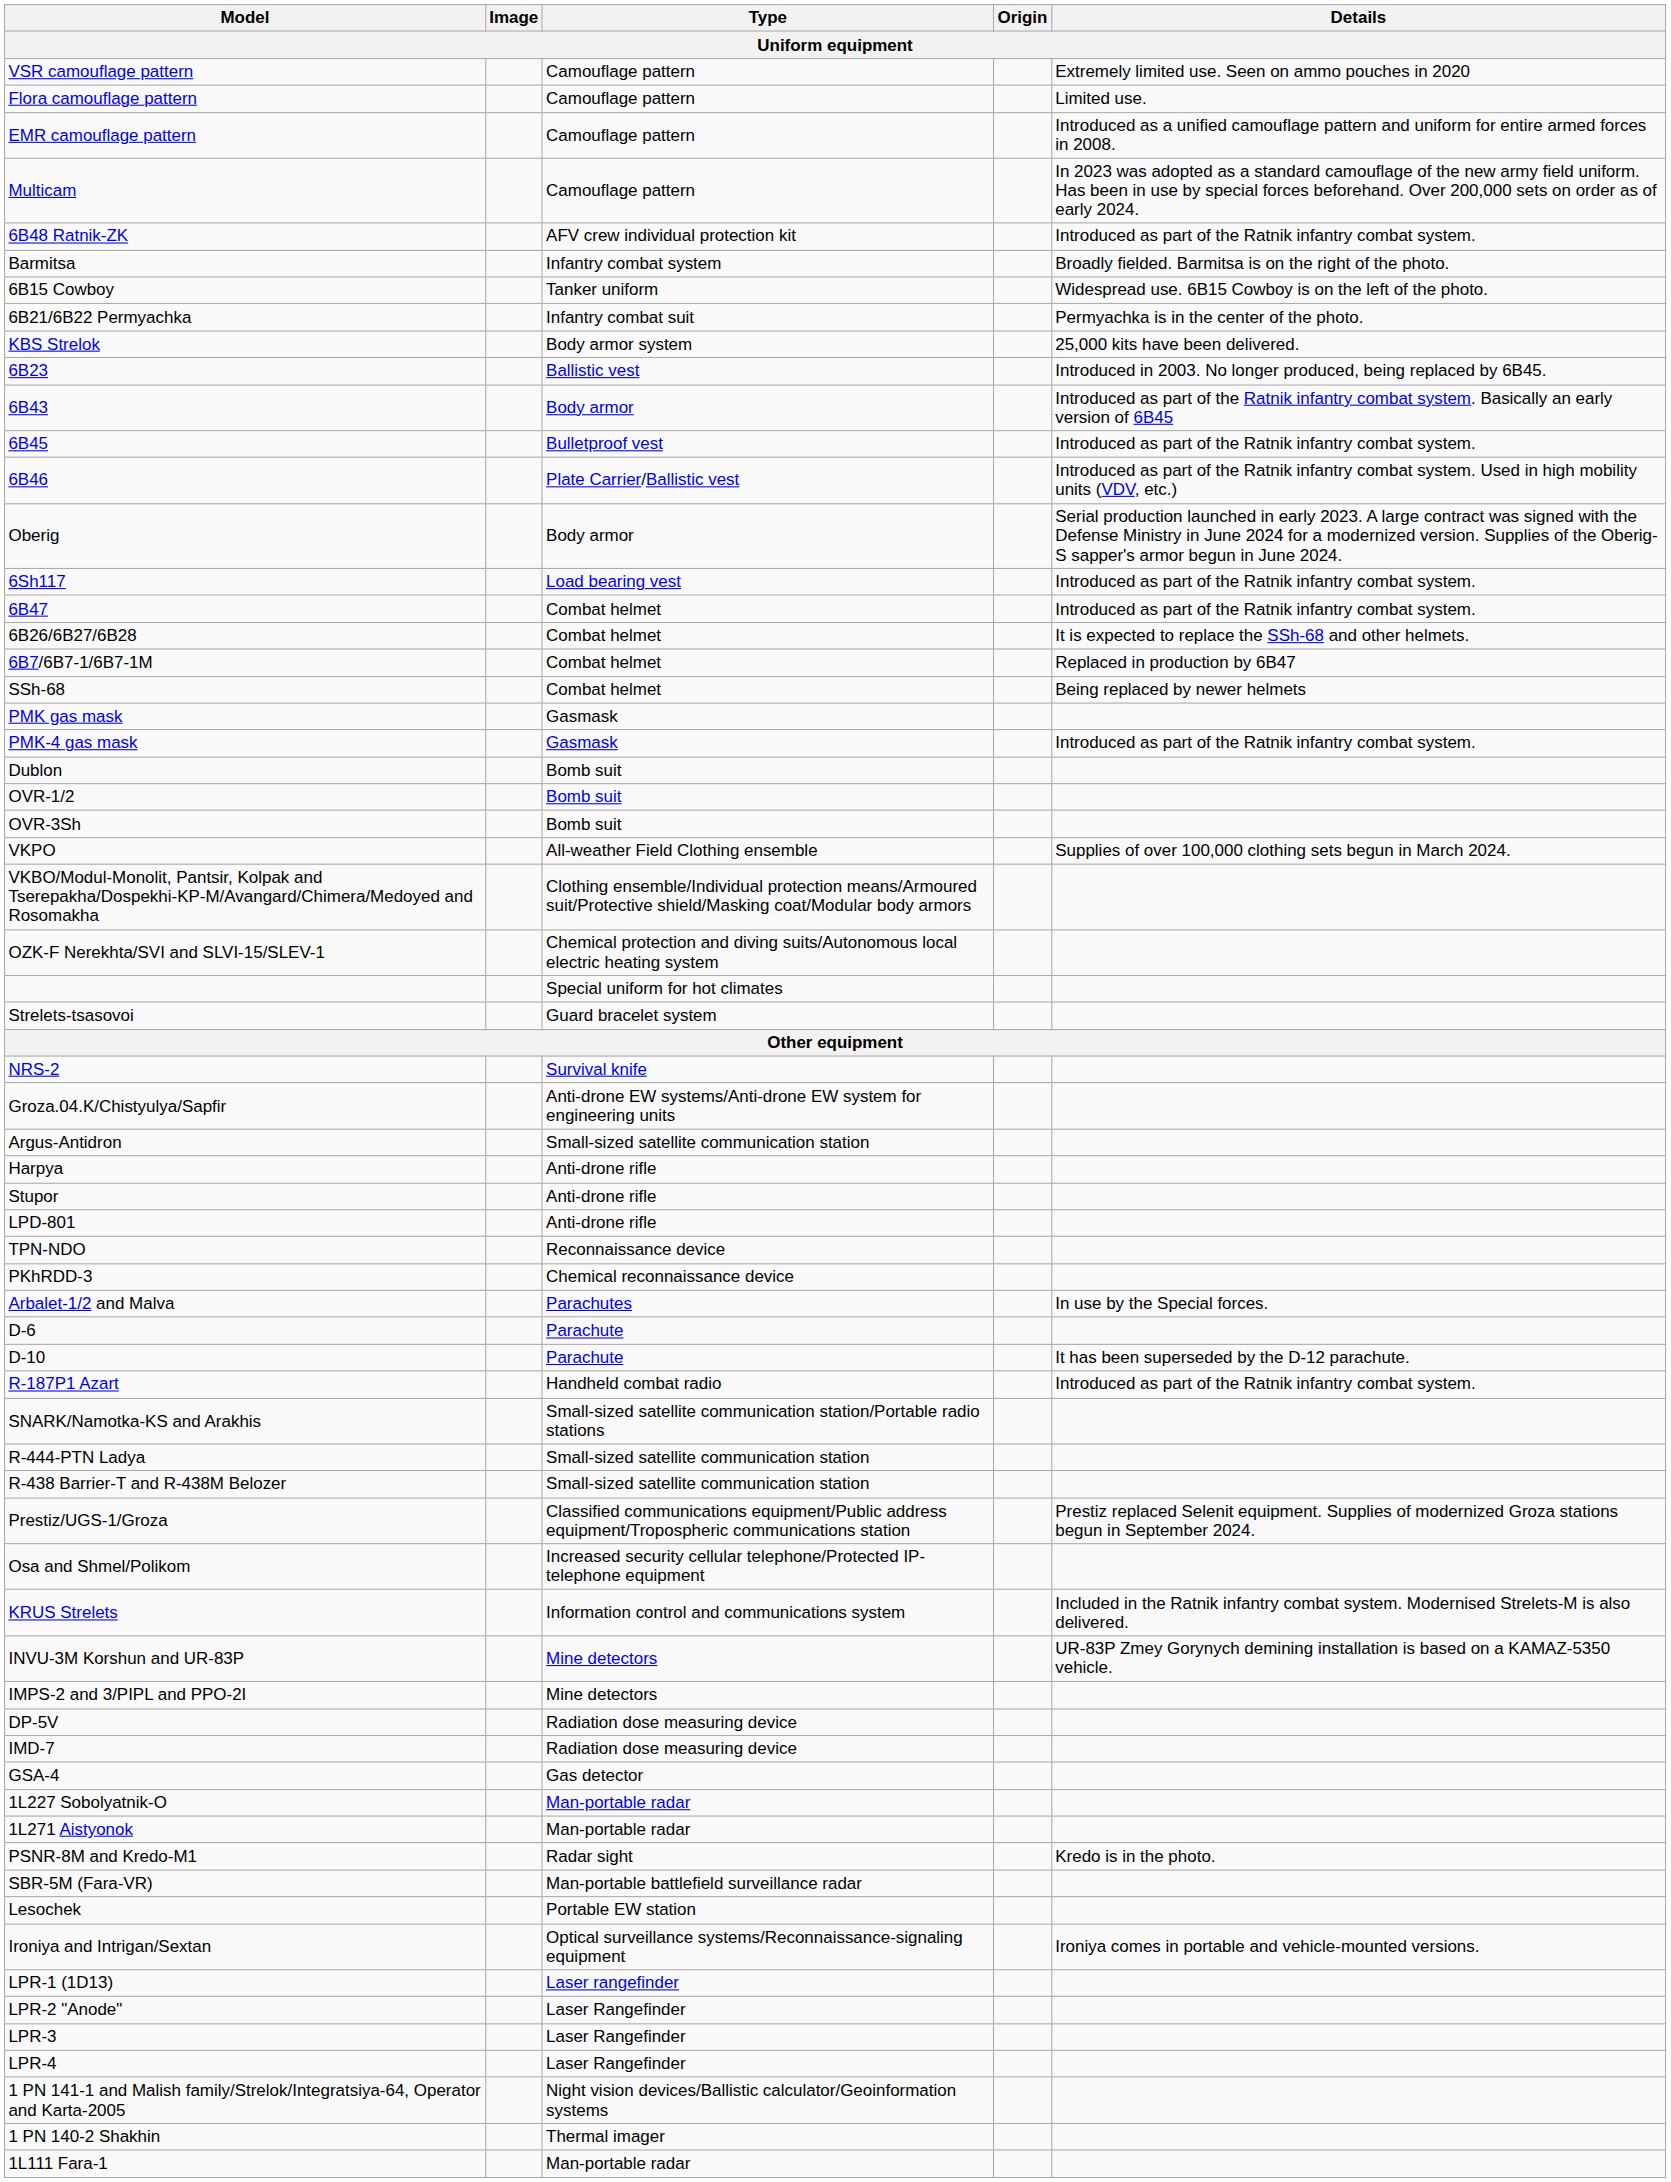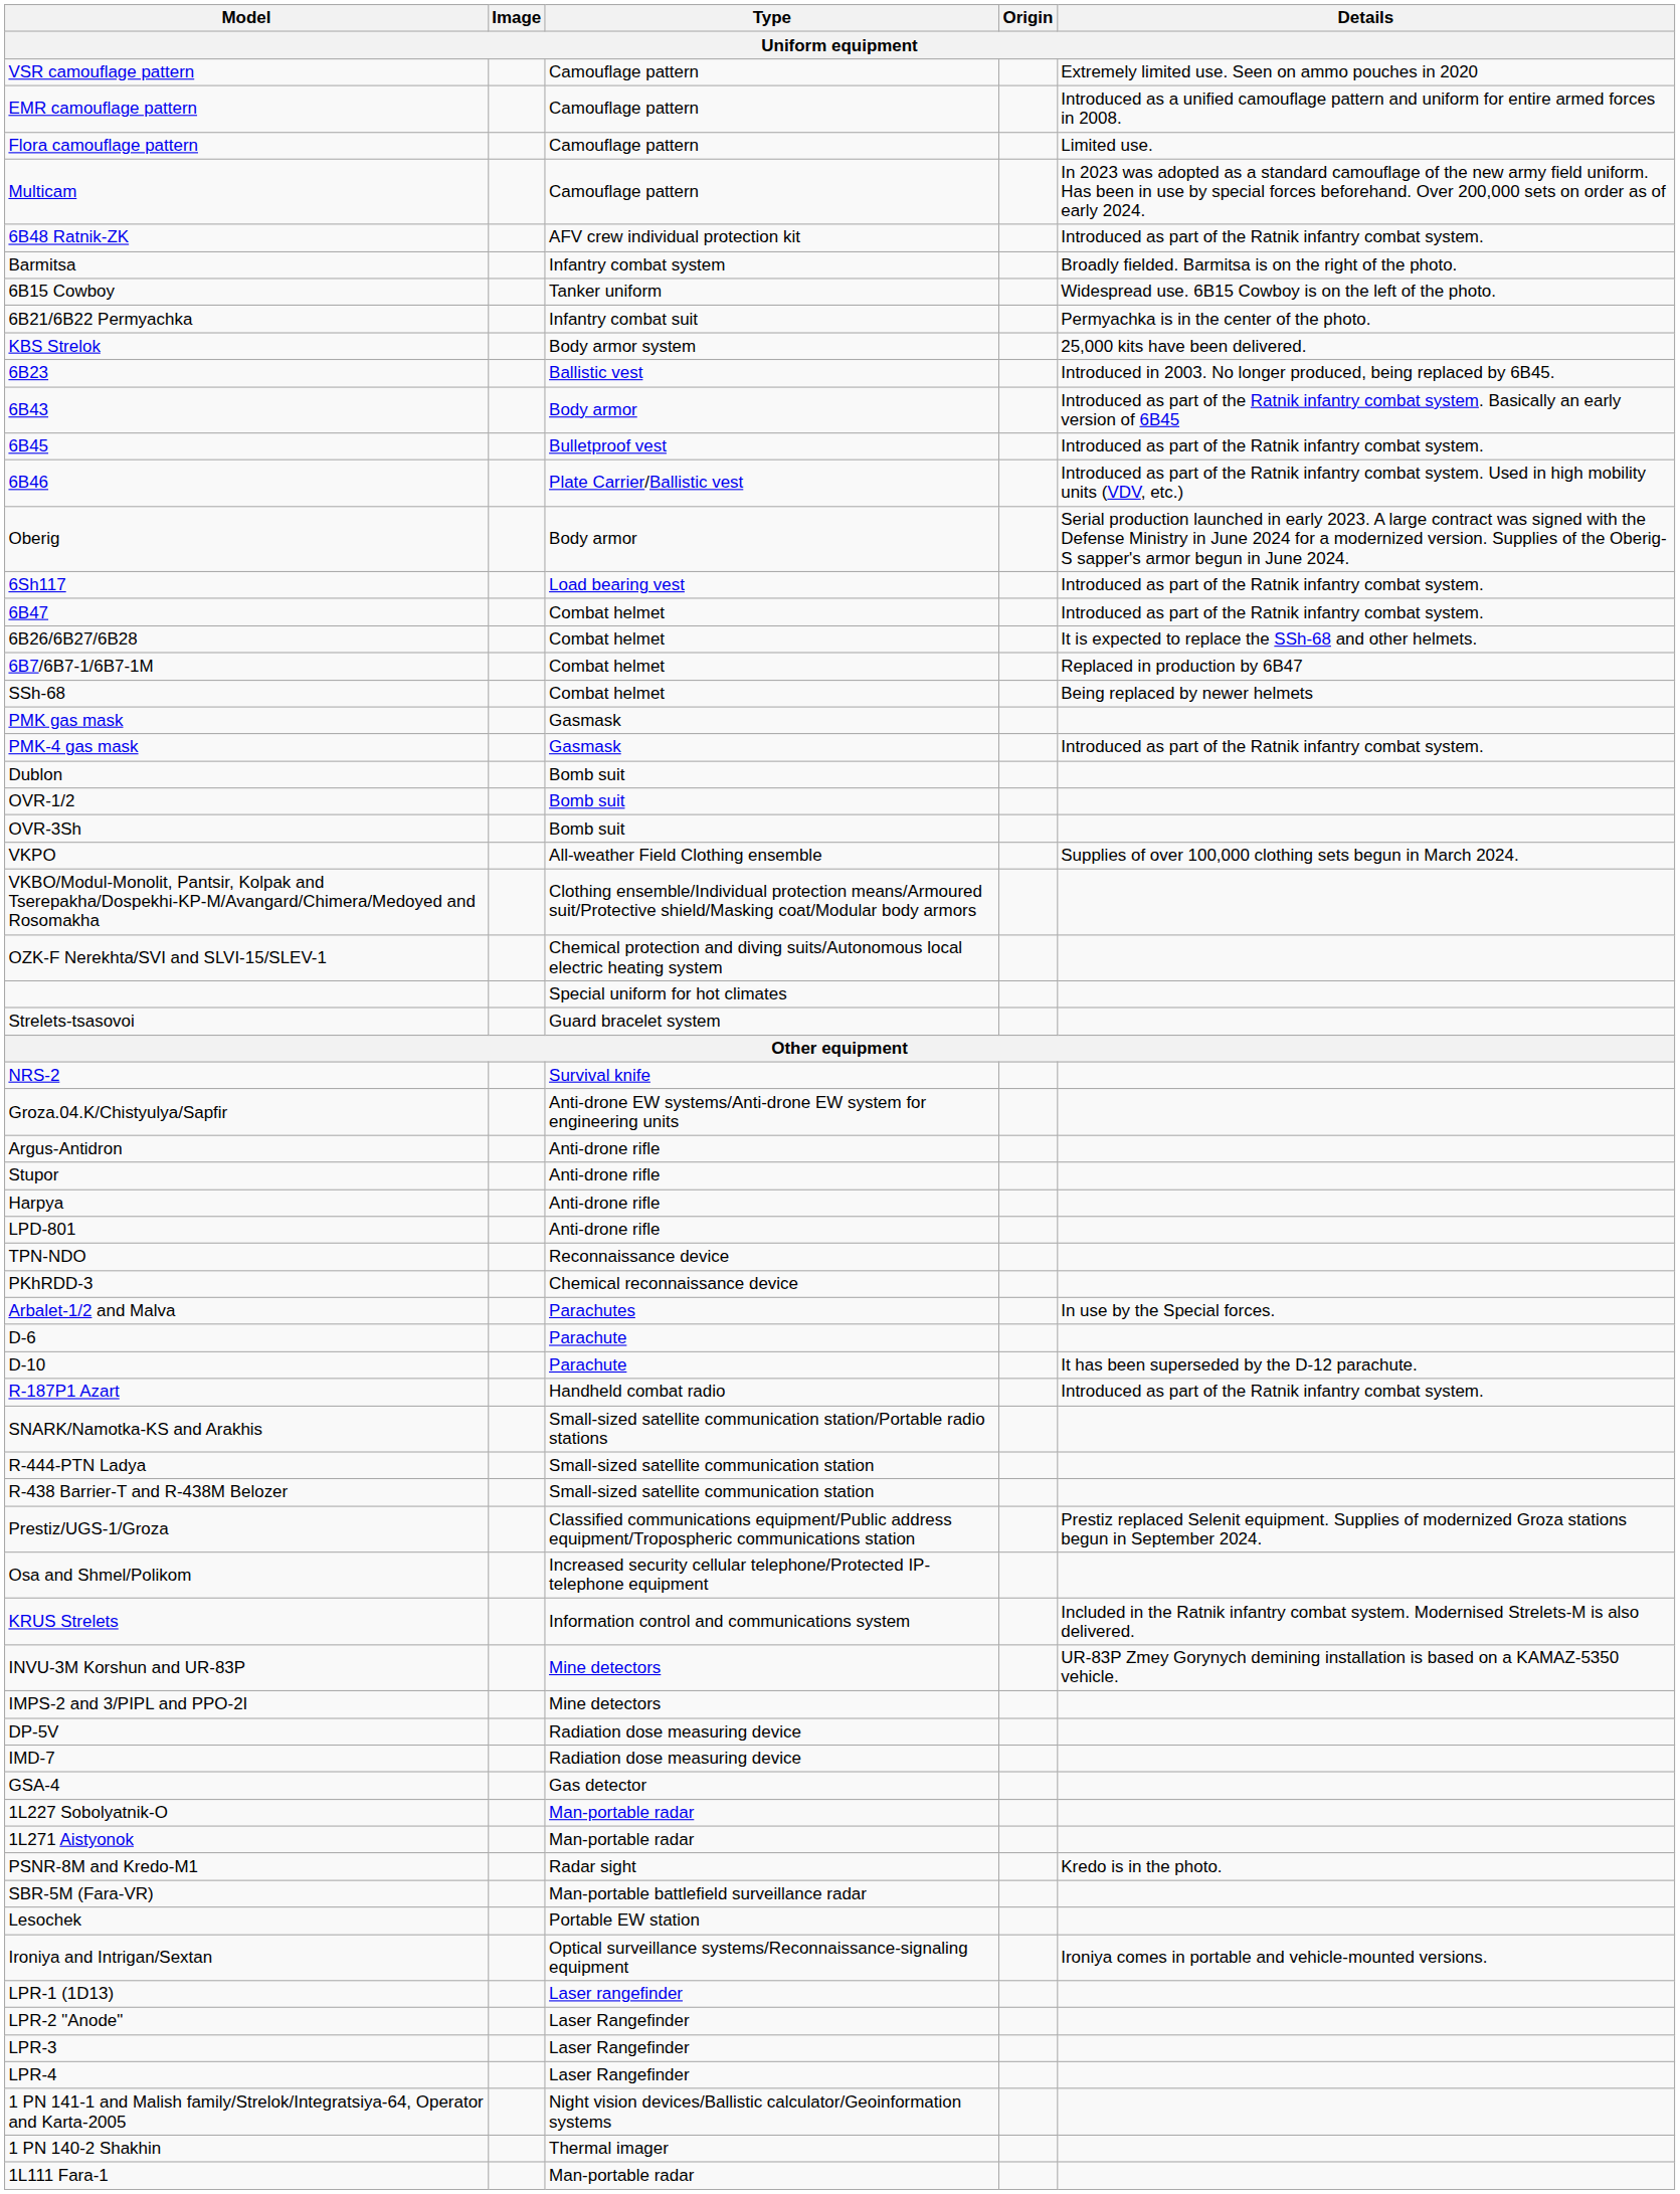 <table class="wikitable">
 <tr>
 <th>Model</th>
 <th>Image</th>
 <th>Type</th>
 <th>Origin</th>
 <th>Details</th>
 </tr>
 <tr>
 <th colspan="5">Uniform equipment</th>
 </tr>
 <tr>
 <td><a href='#'>VSR camouflage pattern</a></td>
 <td></td>
 <td>Camouflage pattern</td>
 <td></td>
 <td>Extremely limited use. Seen on ammo pouches in 2020</td>
 </tr>
 <tr>
+<td><a href='#'>EMR camouflage pattern</a></td>
+<td></td>
+<td>Camouflage pattern</td>
+<td></td>
+<td>Introduced as a unified camouflage pattern and uniform for entire armed forces in 2008.</td>
+</tr>
+<tr>
 <td><a href='#'>Flora camouflage pattern</a></td>
 <td></td>
 <td>Camouflage pattern</td>
 <td></td>
 <td>Limited use.</td>
-</tr>
-<tr>
-<td><a href='#'>EMR camouflage pattern</a></td>
-<td></td>
-<td>Camouflage pattern</td>
-<td></td>
-<td>Introduced as a unified camouflage pattern and uniform for entire armed forces in 2008.</td>
 </tr>
 <tr>
 <td><a href='#'>Multicam</a></td>
 <td></td>
 <td>Camouflage pattern</td>
 <td></td>
 <td>In 2023 was adopted as a standard camouflage of the new army field uniform. Has been in use by special forces beforehand. Over 200,000 sets on order as of early 2024.</td>
 </tr>
 <tr>
 <td><a href='#'>6B48 Ratnik-ZK</a></td>
 <td></td>
 <td>AFV crew individual protection kit</td>
 <td></td>
 <td>Introduced as part of the Ratnik infantry combat system.</td>
 </tr>
 <tr>
 <td>Barmitsa</td>
 <td></td>
 <td>Infantry combat system</td>
 <td></td>
 <td>Broadly fielded. Barmitsa is on the right of the photo.</td>
 </tr>
 <tr>
 <td>6B15 Cowboy</td>
 <td></td>
 <td>Tanker uniform</td>
 <td></td>
 <td>Widespread use. 6B15 Cowboy is on the left of the photo.</td>
 </tr>
 <tr>
 <td>6B21/6B22 Permyachka</td>
 <td></td>
 <td>Infantry combat suit</td>
 <td></td>
 <td>Permyachka is in the center of the photo.</td>
 </tr>
 <tr>
 <td><a href='#'>KBS Strelok</a></td>
 <td></td>
 <td>Body armor system</td>
 <td></td>
 <td>25,000 kits have been delivered.</td>
 </tr>
 <tr>
 <td><a href='#'>6B23</a></td>
 <td></td>
 <td><a href='#'>Ballistic vest</a></td>
 <td></td>
 <td>Introduced in 2003. No longer produced, being replaced by 6B45.</td>
 </tr>
 <tr>
 <td><a href='#'>6B43</a></td>
 <td></td>
 <td><a href='#'>Body armor</a></td>
 <td></td>
 <td>Introduced as part of the <a href='#'>Ratnik infantry combat system</a>. Basically an early version of <a href='#'>6B45</a></td>
 </tr>
 <tr>
 <td><a href='#'>6B45</a></td>
 <td></td>
 <td><a href='#'>Bulletproof vest</a></td>
 <td></td>
 <td>Introduced as part of the Ratnik infantry combat system.</td>
 </tr>
 <tr>
 <td><a href='#'>6B46</a></td>
 <td></td>
 <td><a href='#'>Plate Carrier</a>/<a href='#'>Ballistic vest</a></td>
 <td></td>
 <td>Introduced as part of the Ratnik infantry combat system. Used in high mobility units (<a href='#'>VDV</a>, etc.)</td>
 </tr>
 <tr>
 <td>Oberig</td>
 <td></td>
 <td>Body armor</td>
 <td></td>
 <td>Serial production launched in early 2023. A large contract was signed with the Defense Ministry in June 2024 for a modernized version. Supplies of the Oberig-S sapper's armor begun in June 2024.</td>
 </tr>
 <tr>
 <td><a href='#'>6Sh117</a></td>
 <td></td>
 <td><a href='#'>Load bearing vest</a></td>
 <td></td>
 <td>Introduced as part of the Ratnik infantry combat system.</td>
 </tr>
 <tr>
 <td><a href='#'>6B47</a></td>
 <td></td>
 <td>Combat helmet</td>
 <td></td>
 <td>Introduced as part of the Ratnik infantry combat system.</td>
 </tr>
 <tr>
 <td>6B26/6B27/6B28</td>
 <td></td>
 <td>Combat helmet</td>
 <td></td>
 <td>It is expected to replace the <a href='#'>SSh-68</a> and other helmets.</td>
 </tr>
 <tr>
 <td><a href='#'>6B7</a>/6B7-1/6B7-1M</td>
 <td></td>
 <td>Combat helmet</td>
 <td></td>
 <td>Replaced in production by 6B47</td>
 </tr>
 <tr>
 <td>SSh-68</td>
 <td></td>
 <td>Combat helmet</td>
 <td></td>
 <td>Being replaced by newer helmets</td>
 </tr>
 <tr>
 <td><a href='#'>PMK gas mask</a></td>
 <td></td>
 <td>Gasmask</td>
 <td></td>
 <td></td>
 </tr>
 <tr>
 <td><a href='#'>PMK-4 gas mask</a></td>
 <td></td>
 <td><a href='#'>Gasmask</a></td>
 <td></td>
 <td>Introduced as part of the Ratnik infantry combat system.</td>
 </tr>
 <tr>
 <td>Dublon</td>
 <td></td>
 <td>Bomb suit</td>
 <td></td>
 <td></td>
 </tr>
 <tr>
 <td>OVR-1/2</td>
 <td></td>
 <td><a href='#'>Bomb suit</a></td>
 <td></td>
 <td></td>
 </tr>
 <tr>
 <td>OVR-3Sh</td>
 <td></td>
 <td>Bomb suit</td>
 <td></td>
 <td></td>
 </tr>
 <tr>
 <td>VKPO</td>
 <td></td>
 <td>All-weather Field Clothing ensemble</td>
 <td></td>
 <td>Supplies of over 100,000 clothing sets begun in March 2024.</td>
 </tr>
 <tr>
 <td>VKBO/Modul-Monolit, Pantsir, Kolpak and Tserepakha/Dospekhi-KP-M/Avangard/Chimera/Medoyed and Rosomakha</td>
 <td></td>
 <td>Clothing ensemble/Individual protection means/Armoured suit/Protective shield/Masking coat/Modular body armors</td>
 <td></td>
 <td></td>
 </tr>
 <tr>
 <td>OZK-F Nerekhta/SVI and SLVI-15/SLEV-1</td>
 <td></td>
 <td>Chemical protection and diving suits/Autonomous local electric heating system</td>
 <td></td>
 <td></td>
 </tr>
 <tr>
 <td></td>
 <td></td>
 <td>Special uniform for hot climates</td>
 <td></td>
 <td></td>
 </tr>
 <tr>
 <td>Strelets-tsasovoi</td>
 <td></td>
 <td>Guard bracelet system</td>
 <td></td>
 <td></td>
 </tr>
 <tr>
 <th colspan="5">Other equipment</th>
 </tr>
 <tr>
 <td><a href='#'>NRS-2</a></td>
 <td></td>
 <td><a href='#'>Survival knife</a></td>
 <td></td>
 <td></td>
 </tr>
 <tr>
 <td>Groza.04.K/Chistyulya/Sapfir</td>
 <td></td>
 <td>Anti-drone EW systems/Anti-drone EW system for engineering units</td>
 <td></td>
 <td></td>
 </tr>
 <tr>
 <td>Argus-Antidron</td>
 <td></td>
-<td>Small-sized satellite communication station</td>
+<td>Anti-drone rifle</td>
 <td></td>
 <td></td>
 </tr>
 <tr>
-<td>Harpya</td>
+<td>Stupor</td>
 <td></td>
 <td>Anti-drone rifle</td>
 <td></td>
 <td></td>
 </tr>
 <tr>
-<td>Stupor</td>
+<td>Harpya</td>
 <td></td>
 <td>Anti-drone rifle</td>
 <td></td>
 <td></td>
 </tr>
 <tr>
 <td>LPD-801</td>
 <td></td>
 <td>Anti-drone rifle</td>
 <td></td>
 <td></td>
 </tr>
 <tr>
 <td>TPN-NDO</td>
 <td></td>
 <td>Reconnaissance device</td>
 <td></td>
 <td></td>
 </tr>
 <tr>
 <td>PKhRDD-3</td>
 <td></td>
 <td>Chemical reconnaissance device</td>
 <td></td>
 <td></td>
 </tr>
 <tr>
 <td><a href='#'>Arbalet-1/2</a> and Malva</td>
 <td></td>
 <td><a href='#'>Parachutes</a></td>
 <td></td>
 <td>In use by the Special forces.</td>
 </tr>
 <tr>
 <td>D-6</td>
 <td></td>
 <td><a href='#'>Parachute</a></td>
 <td></td>
 <td></td>
 </tr>
 <tr>
 <td>D-10</td>
 <td></td>
 <td><a href='#'>Parachute</a></td>
 <td></td>
 <td>It has been superseded by the D-12 parachute.</td>
 </tr>
 <tr>
 <td><a href='#'>R-187P1 Azart</a></td>
 <td></td>
 <td>Handheld combat radio</td>
 <td></td>
 <td>Introduced as part of the Ratnik infantry combat system.</td>
 </tr>
 <tr>
 <td>SNARK/Namotka-KS and Arakhis</td>
 <td></td>
 <td>Small-sized satellite communication station/Portable radio stations</td>
 <td></td>
 <td></td>
 </tr>
 <tr>
 <td>R-444-PTN Ladya</td>
 <td></td>
 <td>Small-sized satellite communication station</td>
 <td></td>
 <td></td>
 </tr>
 <tr>
 <td>R-438 Barrier-T and R-438M Belozer</td>
 <td></td>
 <td>Small-sized satellite communication station</td>
 <td></td>
 <td></td>
 </tr>
 <tr>
 <td>Prestiz/UGS-1/Groza</td>
 <td></td>
 <td>Classified communications equipment/Public address equipment/Tropospheric communications station</td>
 <td></td>
 <td>Prestiz replaced Selenit equipment. Supplies of modernized Groza stations begun in September 2024.</td>
 </tr>
 <tr>
 <td>Osa and Shmel/Polikom</td>
 <td></td>
 <td>Increased security cellular telephone/Protected IP-telephone equipment</td>
 <td></td>
 <td></td>
 </tr>
 <tr>
 <td><a href='#'>KRUS Strelets</a></td>
 <td></td>
 <td>Information control and communications system</td>
 <td></td>
 <td>Included in the Ratnik infantry combat system. Modernised Strelets-M is also delivered.</td>
 </tr>
 <tr>
 <td>INVU-3M Korshun and UR-83P</td>
 <td></td>
 <td><a href='#'>Mine detectors</a></td>
 <td></td>
 <td> UR-83P Zmey Gorynych demining installation is based on a KAMAZ-5350 vehicle.</td>
 </tr>
 <tr>
 <td>IMPS-2 and 3/PIPL and PPO-2I</td>
 <td></td>
 <td>Mine detectors</td>
 <td></td>
 <td></td>
 </tr>
 <tr>
 <td>DP-5V</td>
 <td></td>
 <td>Radiation dose measuring device</td>
 <td></td>
 <td></td>
 </tr>
 <tr>
 <td>IMD-7</td>
 <td></td>
 <td>Radiation dose measuring device</td>
 <td></td>
 <td></td>
 </tr>
 <tr>
 <td>GSA-4</td>
 <td></td>
 <td>Gas detector</td>
 <td></td>
 <td></td>
 </tr>
 <tr>
 <td>1L227 Sobolyatnik-O</td>
 <td></td>
 <td><a href='#'>Man-portable radar</a></td>
 <td></td>
 <td></td>
 </tr>
 <tr>
 <td>1L271 <a href='#'>Aistyonok</a></td>
 <td></td>
 <td>Man-portable radar</td>
 <td></td>
 <td></td>
 </tr>
 <tr>
 <td>PSNR-8M and Kredo-M1</td>
 <td></td>
 <td>Radar sight</td>
 <td></td>
 <td>Kredo is in the photo.</td>
 </tr>
 <tr>
 <td>SBR-5M (Fara-VR)</td>
 <td></td>
 <td>Man-portable battlefield surveillance radar</td>
 <td></td>
 <td></td>
 </tr>
 <tr>
 <td>Lesochek</td>
 <td></td>
 <td>Portable EW station</td>
 <td></td>
 <td></td>
 </tr>
 <tr>
 <td>Ironiya and Intrigan/Sextan</td>
 <td></td>
 <td>Optical surveillance systems/Reconnaissance-signaling equipment</td>
 <td></td>
 <td>Ironiya comes in portable and vehicle-mounted versions.</td>
 </tr>
 <tr>
 <td>LPR-1 (1D13)</td>
 <td></td>
 <td><a href='#'>Laser rangefinder</a></td>
 <td></td>
 <td></td>
 </tr>
 <tr>
 <td>LPR-2 "Anode"</td>
 <td></td>
 <td>Laser Rangefinder</td>
 <td></td>
 <td></td>
 </tr>
 <tr>
 <td>LPR-3</td>
 <td></td>
 <td>Laser Rangefinder</td>
 <td></td>
 <td></td>
 </tr>
 <tr>
 <td>LPR-4</td>
 <td></td>
 <td>Laser Rangefinder</td>
 <td></td>
 <td></td>
 </tr>
 <tr>
 <td>1 PN 141-1 and Malish family/Strelok/Integratsiya-64, Operator and Karta-2005</td>
 <td></td>
 <td>Night vision devices/Ballistic calculator/Geoinformation systems</td>
 <td></td>
 <td></td>
 </tr>
 <tr>
 <td>1 PN 140-2 Shakhin</td>
 <td></td>
 <td>Thermal imager</td>
 <td></td>
 <td></td>
 </tr>
 <tr>
 <td>1L111 Fara-1</td>
 <td></td>
 <td>Man-portable radar</td>
 <td></td>
 <td></td>
 </tr>
 </table>
